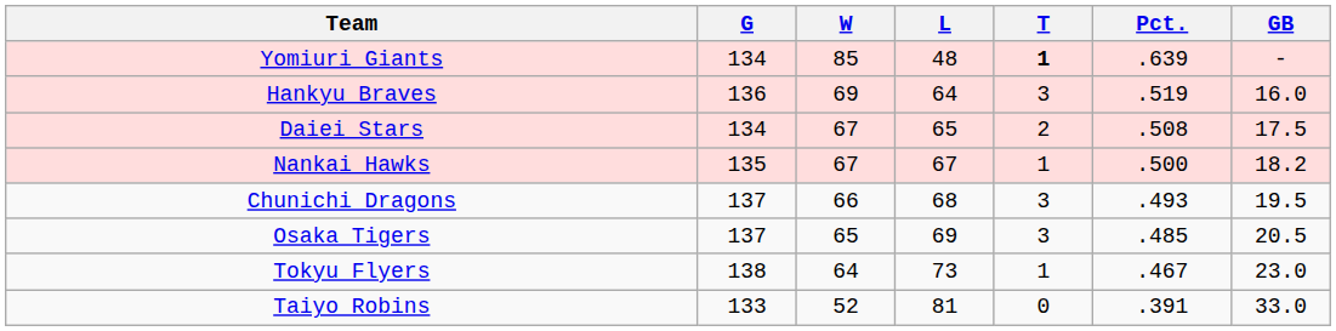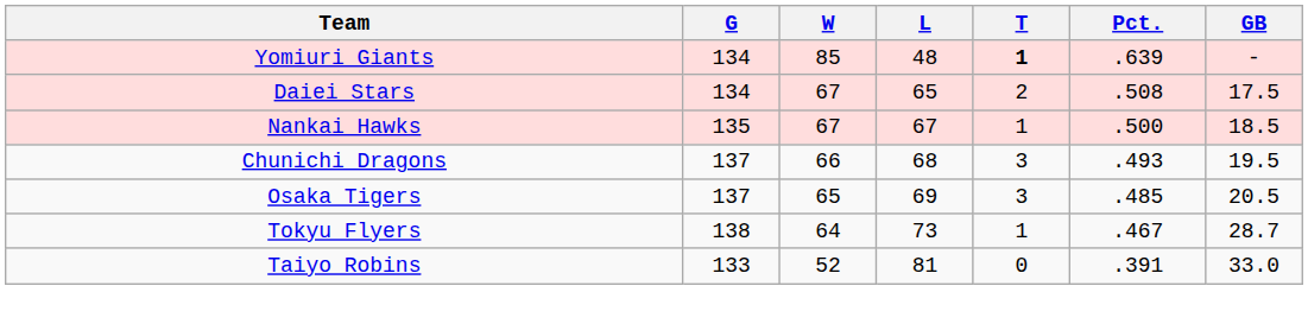 <table class="wikitable" width="50%" style="text-align:center;">
 <tr>
 <th width="35%">Team</th>
 <th width="5%"><a href='#'>G</a></th>
 <th width="5%"><a href='#'>W</a></th>
 <th width="5%"><a href='#'>L</a></th>
 <th width="5%"><a href='#'>T</a></th>
 <th width="7%"><a href='#'>Pct.</a></th>
 <th width="5%"><a href='#'>GB</a></th>
 </tr>
 <tr style="background-color:#fdd">
 <td><a href='#'>Yomiuri Giants</a></td>
 <td>134</td>
 <td>85</td>
 <td>48</td>
 <td><strong>1</strong></td>
 <td>.639</td>
 <td>-</td>
 </tr>
 <tr style="background-color:#fdd">
-<td><a href='#'>Hankyu Braves</a></td>
-<td>136</td>
-<td>69</td>
-<td>64</td>
-<td>3</td>
-<td>.519</td>
-<td>16.0</td>
-</tr>
-<tr style="background-color:#fdd">
 <td><a href='#'>Daiei Stars</a></td>
 <td>134</td>
 <td>67</td>
 <td>65</td>
 <td>2</td>
 <td>.508</td>
 <td>17.5</td>
 </tr>
 <tr style="background-color:#fdd">
 <td><a href='#'>Nankai Hawks</a></td>
 <td>135</td>
 <td>67</td>
 <td>67</td>
 <td>1</td>
 <td>.500</td>
-<td>18.2</td>
+<td>18.5</td>
 </tr>
 <tr>
 <td><a href='#'>Chunichi Dragons</a></td>
 <td>137</td>
 <td>66</td>
 <td>68</td>
 <td>3</td>
 <td>.493</td>
 <td>19.5</td>
 </tr>
 <tr>
 <td><a href='#'>Osaka Tigers</a></td>
 <td>137</td>
 <td>65</td>
 <td>69</td>
 <td>3</td>
 <td>.485</td>
 <td>20.5</td>
 </tr>
 <tr>
 <td><a href='#'>Tokyu Flyers</a></td>
 <td>138</td>
 <td>64</td>
 <td>73</td>
 <td>1</td>
 <td>.467</td>
-<td>23.0</td>
+<td>28.7</td>
 </tr>
 <tr>
 <td><a href='#'>Taiyo Robins</a></td>
 <td>133</td>
 <td>52</td>
 <td>81</td>
 <td>0</td>
 <td>.391</td>
 <td>33.0</td>
 </tr>
 </table>
